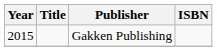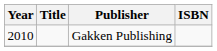 <table class="wikitable">
 <tr>
 <th>Year</th>
 <th>Title</th>
 <th>Publisher</th>
 <th>ISBN</th>
 </tr>
 <tr>
-<td>2015</td>
+<td>2010</td>
 <td> </td>
 <td>Gakken Publishing</td>
 <td></td>
 </tr>
 <tr>
 </tr>
 </table>
